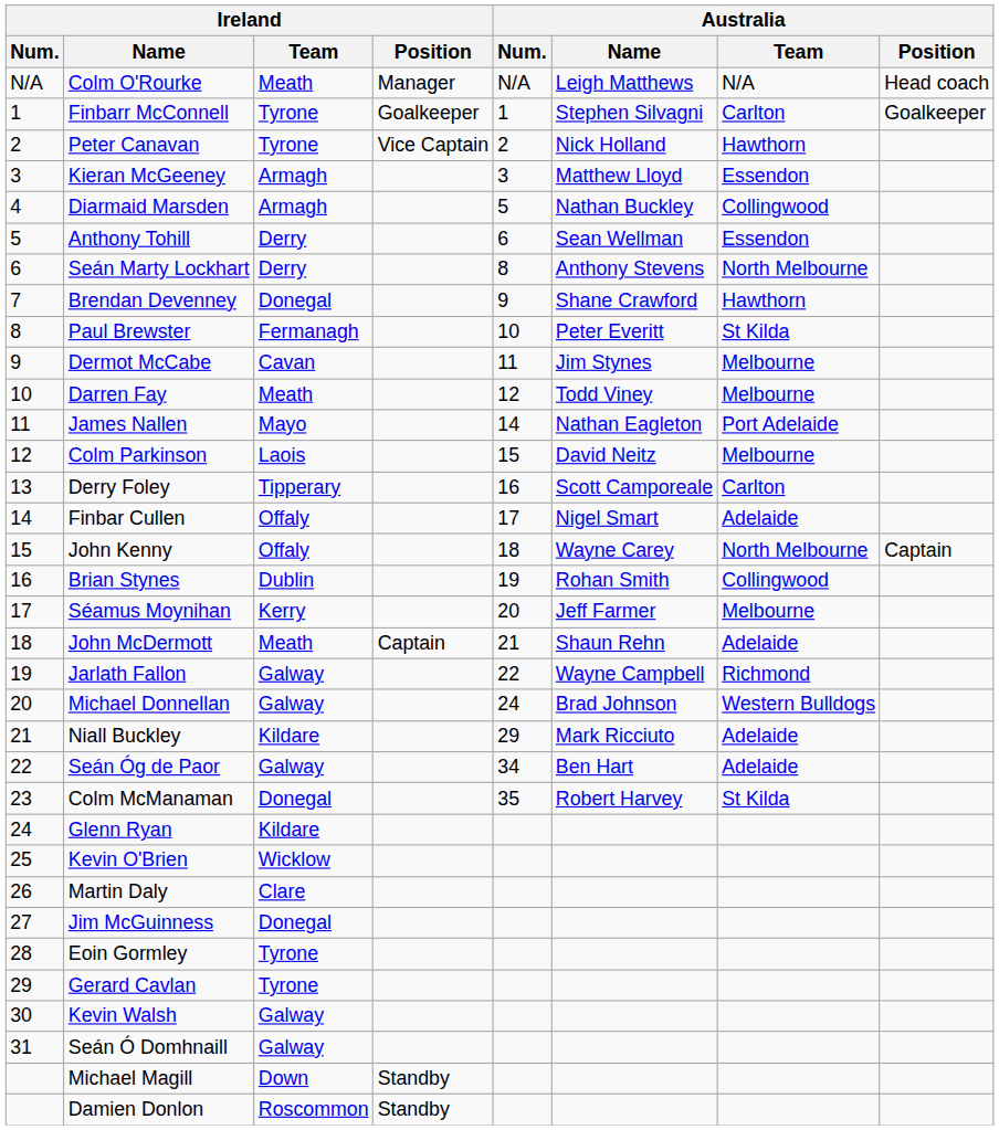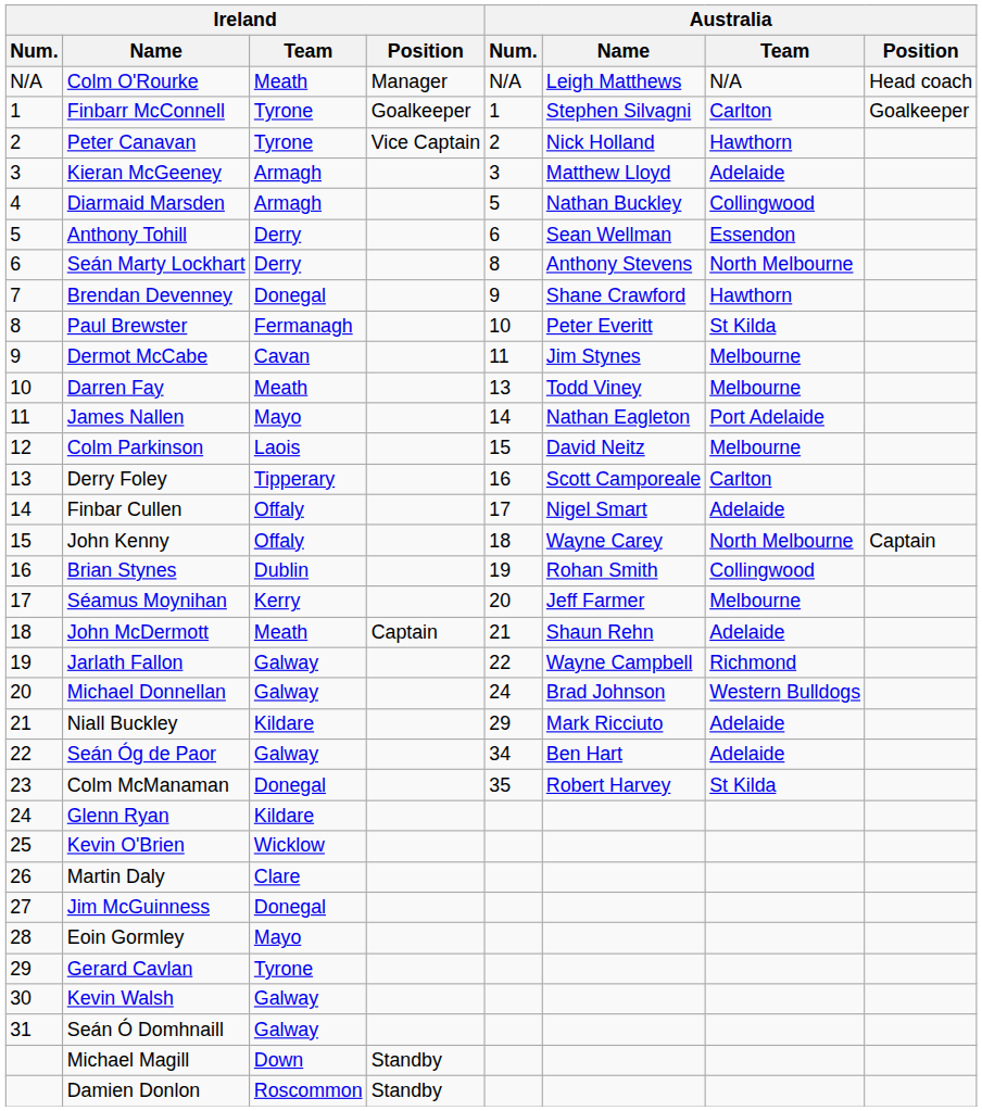 <table style="margin:auto;"  class="wikitable">
 <tr>
 <th colspan="4">Ireland</th>
 <th colspan="4">Australia</th>
 </tr>
 <tr>
 <th>Num.</th>
 <th>Name</th>
 <th>Team</th>
 <th>Position</th>
 <th>Num.</th>
 <th>Name</th>
 <th>Team</th>
 <th>Position</th>
 </tr>
 <tr>
 <td>N/A</td>
 <td><a href='#'>Colm O'Rourke</a></td>
 <td><a href='#'>Meath</a></td>
 <td>Manager</td>
 <td>N/A</td>
 <td><a href='#'>Leigh Matthews</a></td>
 <td>N/A</td>
 <td>Head coach</td>
 </tr>
 <tr>
 <td>1</td>
 <td><a href='#'>Finbarr McConnell</a></td>
 <td><a href='#'>Tyrone</a></td>
 <td>Goalkeeper</td>
 <td>1</td>
 <td><a href='#'>Stephen Silvagni</a></td>
 <td><a href='#'>Carlton</a></td>
 <td>Goalkeeper</td>
 </tr>
 <tr>
 <td>2</td>
 <td><a href='#'>Peter Canavan</a></td>
 <td><a href='#'>Tyrone</a></td>
 <td>Vice Captain</td>
 <td>2</td>
 <td><a href='#'>Nick Holland</a></td>
 <td><a href='#'>Hawthorn</a></td>
 <td></td>
 </tr>
 <tr>
 <td>3</td>
 <td><a href='#'>Kieran McGeeney</a></td>
 <td><a href='#'>Armagh</a></td>
 <td></td>
 <td>3</td>
 <td><a href='#'>Matthew Lloyd</a></td>
-<td><a href='#'>Essendon</a></td>
+<td><a href='#'>Adelaide</a></td>
 <td></td>
 </tr>
 <tr>
 <td>4</td>
 <td><a href='#'>Diarmaid Marsden</a></td>
 <td><a href='#'>Armagh</a></td>
 <td></td>
 <td>5</td>
 <td><a href='#'>Nathan Buckley</a></td>
 <td><a href='#'>Collingwood</a></td>
 <td></td>
 </tr>
 <tr>
 <td>5</td>
 <td><a href='#'>Anthony Tohill</a></td>
 <td><a href='#'>Derry</a></td>
 <td></td>
 <td>6</td>
 <td><a href='#'>Sean Wellman</a></td>
 <td><a href='#'>Essendon</a></td>
 <td></td>
 </tr>
 <tr>
 <td>6</td>
 <td><a href='#'>Seán Marty Lockhart</a></td>
 <td><a href='#'>Derry</a></td>
 <td></td>
 <td>8</td>
 <td><a href='#'>Anthony Stevens</a></td>
 <td><a href='#'>North Melbourne</a></td>
 <td></td>
 </tr>
 <tr>
 <td>7</td>
 <td><a href='#'>Brendan Devenney</a></td>
 <td><a href='#'>Donegal</a></td>
 <td></td>
 <td>9</td>
 <td><a href='#'>Shane Crawford</a></td>
 <td><a href='#'>Hawthorn</a></td>
 <td></td>
 </tr>
 <tr>
 <td>8</td>
 <td><a href='#'>Paul Brewster</a></td>
 <td><a href='#'>Fermanagh</a></td>
 <td></td>
 <td>10</td>
 <td><a href='#'>Peter Everitt</a></td>
 <td><a href='#'>St Kilda</a></td>
 <td></td>
 </tr>
 <tr>
 <td>9</td>
 <td><a href='#'>Dermot McCabe</a></td>
 <td><a href='#'>Cavan</a></td>
 <td></td>
 <td>11</td>
 <td><a href='#'>Jim Stynes</a></td>
 <td><a href='#'>Melbourne</a></td>
 <td></td>
 </tr>
 <tr>
 <td>10</td>
 <td><a href='#'>Darren Fay</a></td>
 <td><a href='#'>Meath</a></td>
 <td></td>
-<td>12</td>
+<td>13</td>
 <td><a href='#'>Todd Viney</a></td>
 <td><a href='#'>Melbourne</a></td>
 <td></td>
 </tr>
 <tr>
 <td>11</td>
 <td><a href='#'>James Nallen</a></td>
 <td><a href='#'>Mayo</a></td>
 <td></td>
 <td>14</td>
 <td><a href='#'>Nathan Eagleton</a></td>
 <td><a href='#'>Port Adelaide</a></td>
 <td></td>
 </tr>
 <tr>
 <td>12</td>
 <td><a href='#'>Colm Parkinson</a></td>
 <td><a href='#'>Laois</a></td>
 <td></td>
 <td>15</td>
 <td><a href='#'>David Neitz</a></td>
 <td><a href='#'>Melbourne</a></td>
 <td></td>
 </tr>
 <tr>
 <td>13</td>
 <td>Derry Foley</td>
 <td><a href='#'>Tipperary</a></td>
 <td></td>
 <td>16</td>
 <td><a href='#'>Scott Camporeale</a></td>
 <td><a href='#'>Carlton</a></td>
 <td></td>
 </tr>
 <tr>
 <td>14</td>
 <td>Finbar Cullen</td>
 <td><a href='#'>Offaly</a></td>
 <td></td>
 <td>17</td>
 <td><a href='#'>Nigel Smart</a></td>
 <td><a href='#'>Adelaide</a></td>
 <td></td>
 </tr>
 <tr>
 <td>15</td>
 <td>John Kenny</td>
 <td><a href='#'>Offaly</a></td>
 <td></td>
 <td>18</td>
 <td><a href='#'>Wayne Carey</a></td>
 <td><a href='#'>North Melbourne</a></td>
 <td>Captain</td>
 </tr>
 <tr>
 <td>16</td>
 <td><a href='#'>Brian Stynes</a></td>
 <td><a href='#'>Dublin</a></td>
 <td></td>
 <td>19</td>
 <td><a href='#'>Rohan Smith</a></td>
 <td><a href='#'>Collingwood</a></td>
 <td></td>
 </tr>
 <tr>
 <td>17</td>
 <td><a href='#'>Séamus Moynihan</a></td>
 <td><a href='#'>Kerry</a></td>
 <td></td>
 <td>20</td>
 <td><a href='#'>Jeff Farmer</a></td>
 <td><a href='#'>Melbourne</a></td>
 <td></td>
 </tr>
 <tr>
 <td>18</td>
 <td><a href='#'>John McDermott</a></td>
 <td><a href='#'>Meath</a></td>
 <td>Captain</td>
 <td>21</td>
 <td><a href='#'>Shaun Rehn</a></td>
 <td><a href='#'>Adelaide</a></td>
 <td></td>
 </tr>
 <tr>
 <td>19</td>
 <td><a href='#'>Jarlath Fallon</a></td>
 <td><a href='#'>Galway</a></td>
 <td></td>
 <td>22</td>
 <td><a href='#'>Wayne Campbell</a></td>
 <td><a href='#'>Richmond</a></td>
 <td></td>
 </tr>
 <tr>
 <td>20</td>
 <td><a href='#'>Michael Donnellan</a></td>
 <td><a href='#'>Galway</a></td>
 <td></td>
 <td>24</td>
 <td><a href='#'>Brad Johnson</a></td>
 <td><a href='#'>Western Bulldogs</a></td>
 <td></td>
 </tr>
 <tr>
 <td>21</td>
 <td>Niall Buckley</td>
 <td><a href='#'>Kildare</a></td>
 <td></td>
 <td>29</td>
 <td><a href='#'>Mark Ricciuto</a></td>
 <td><a href='#'>Adelaide</a></td>
 <td></td>
 </tr>
 <tr>
 <td>22</td>
 <td><a href='#'>Seán Óg de Paor</a></td>
 <td><a href='#'>Galway</a></td>
 <td></td>
 <td>34</td>
 <td><a href='#'>Ben Hart</a></td>
 <td><a href='#'>Adelaide</a></td>
 <td></td>
 </tr>
 <tr>
 <td>23</td>
 <td>Colm McManaman</td>
 <td><a href='#'>Donegal</a></td>
 <td></td>
 <td>35</td>
 <td><a href='#'>Robert Harvey</a></td>
 <td><a href='#'>St Kilda</a></td>
 <td></td>
 </tr>
 <tr>
 <td>24</td>
 <td><a href='#'>Glenn Ryan</a></td>
 <td><a href='#'>Kildare</a></td>
 <td></td>
 <td></td>
 <td></td>
 <td></td>
 <td></td>
 </tr>
 <tr>
 <td>25</td>
 <td><a href='#'>Kevin O'Brien</a></td>
 <td><a href='#'>Wicklow</a></td>
 <td></td>
 <td></td>
 <td></td>
 <td></td>
 <td></td>
 </tr>
 <tr>
 <td>26</td>
 <td>Martin Daly</td>
 <td><a href='#'>Clare</a></td>
 <td></td>
 <td></td>
 <td></td>
 <td></td>
 <td></td>
 </tr>
 <tr>
 <td>27</td>
 <td><a href='#'>Jim McGuinness</a></td>
 <td><a href='#'>Donegal</a></td>
 <td></td>
 <td></td>
 <td></td>
 <td></td>
 <td></td>
 </tr>
 <tr>
 <td>28</td>
 <td>Eoin Gormley</td>
-<td><a href='#'>Tyrone</a></td>
+<td><a href='#'>Mayo</a></td>
 <td></td>
 <td></td>
 <td></td>
 <td></td>
 <td></td>
 </tr>
 <tr>
 <td>29</td>
 <td><a href='#'>Gerard Cavlan</a></td>
 <td><a href='#'>Tyrone</a></td>
 <td></td>
 <td></td>
 <td></td>
 <td></td>
 <td></td>
 </tr>
 <tr>
 <td>30</td>
 <td><a href='#'>Kevin Walsh</a></td>
 <td><a href='#'>Galway</a></td>
 <td></td>
 <td></td>
 <td></td>
 <td></td>
 <td></td>
 </tr>
 <tr>
 <td>31</td>
 <td>Seán Ó Domhnaill</td>
 <td><a href='#'>Galway</a></td>
 <td></td>
 <td></td>
 <td></td>
 <td></td>
 <td></td>
 </tr>
 <tr>
 <td></td>
 <td>Michael Magill</td>
 <td><a href='#'>Down</a></td>
 <td>Standby</td>
 <td></td>
 <td></td>
 <td></td>
 <td></td>
 </tr>
 <tr>
 <td></td>
 <td>Damien Donlon</td>
 <td><a href='#'>Roscommon</a></td>
 <td>Standby</td>
 <td></td>
 <td></td>
 <td></td>
 <td></td>
 </tr>
 </table>
